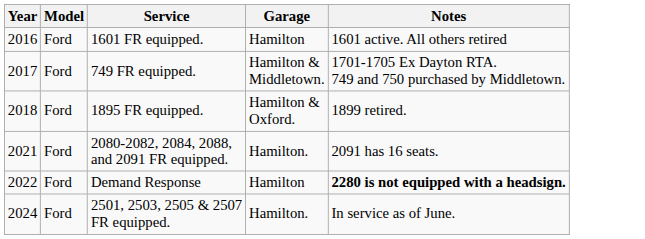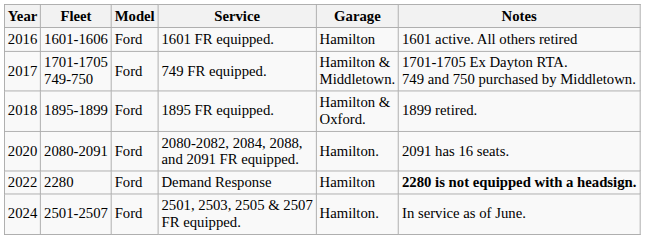 <table class="wikitable">
 <tr>
 <th>Year</th>
+<th>Fleet</th>
 <th>Model</th>
 <th>Service</th>
 <th>Garage</th>
 <th>Notes</th>
 </tr>
 <tr>
 <td>2016</td>
+<td>1601-1606</td>
 <td>Ford</td>
 <td>1601 FR equipped.</td>
 <td>Hamilton</td>
 <td>1601 active. All others retired</td>
 </tr>
 <tr>
 <td>2017</td>
+<td>1701-1705<br>749-750</td>
 <td>Ford</td>
 <td>749 FR equipped.</td>
 <td>Hamilton &<br>Middletown.</td>
 <td>1701-1705 Ex Dayton RTA.<br>749 and 750 purchased by Middletown.</td>
 </tr>
 <tr>
 <td>2018</td>
+<td>1895-1899</td>
 <td>Ford</td>
 <td>1895 FR equipped.</td>
 <td>Hamilton &<br>Oxford.</td>
 <td>1899 retired.</td>
 </tr>
 <tr>
-<td>2021</td>
+<td>2020</td>
+<td>2080-2091</td>
 <td>Ford</td>
 <td>2080-2082, 2084, 2088,<br>and 2091 FR equipped.</td>
 <td>Hamilton.</td>
 <td>2091 has 16 seats.</td>
 </tr>
 <tr>
 <td>2022</td>
+<td>2280</td>
 <td>Ford</td>
 <td>Demand Response</td>
 <td>Hamilton</td>
 <td><strong>2280 is not equipped with a headsign.</strong></td>
 </tr>
 <tr>
 <td>2024</td>
+<td>2501-2507</td>
 <td>Ford</td>
 <td>2501, 2503, 2505 & 2507<br>FR equipped.</td>
 <td>Hamilton.</td>
 <td>In service as of June.</td>
 </tr>
 </table>
